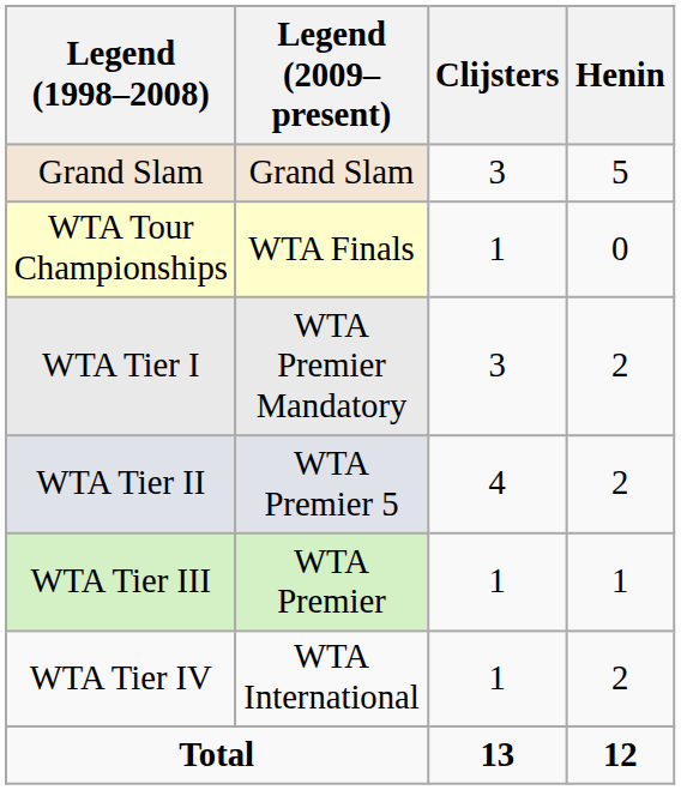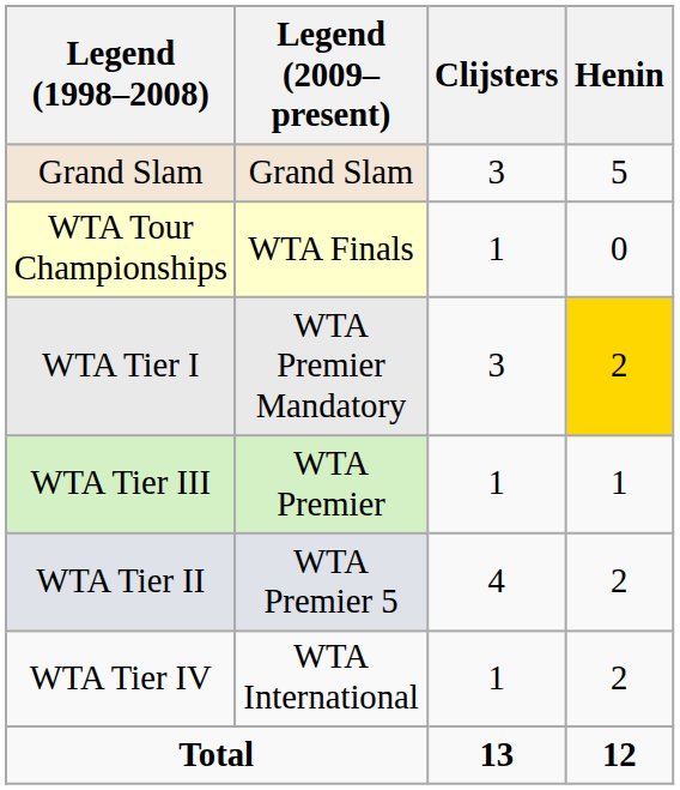 <table class=wikitable style="font-size:90%;width:43%;vertical-align:top;text-align:center">
 <tr>
 <th width=200>Legend (1998–2008)</th>
 <th>Legend (2009–present)</th>
 <th>Clijsters</th>
 <th width=60>Henin</th>
 </tr>
 <tr>
 <td bgcolor=F3E6D7>Grand Slam</td>
 <td bgcolor=F3E6D7>Grand Slam</td>
 <td>3</td>
 <td>5</td>
 </tr>
 <tr>
 <td bgcolor=FFFFCC>WTA Tour Championships</td>
 <td bgcolor=FFFFCC>WTA Finals</td>
 <td>1</td>
 <td>0</td>
 </tr>
 <tr>
 <td bgcolor=E9E9E9>WTA Tier I</td>
 <td bgcolor=E9E9E9>WTA Premier Mandatory</td>
 <td>3</td>
-<td>2</td>
+<td style="background: gold;">2</td>
+</tr>
+<tr>
+<td bgcolor=D4F1C5>WTA Tier III</td>
+<td bgcolor=D4F1C5>WTA Premier</td>
+<td>1</td>
+<td>1</td>
 </tr>
 <tr>
 <td bgcolor=DFE2E9>WTA Tier II</td>
 <td bgcolor=DFE2E9>WTA Premier 5</td>
 <td>4</td>
 <td>2</td>
-</tr>
-<tr>
-<td bgcolor=D4F1C5>WTA Tier III</td>
-<td bgcolor=D4F1C5>WTA Premier</td>
-<td>1</td>
-<td>1</td>
 </tr>
 <tr>
 <td>WTA Tier IV</td>
 <td>WTA International</td>
 <td>1</td>
 <td>2</td>
 </tr>
 <tr>
 <td colspan=2><strong>Total</strong></td>
 <td><strong>13</strong></td>
 <td><strong>12</strong></td>
 </tr>
 </table>
